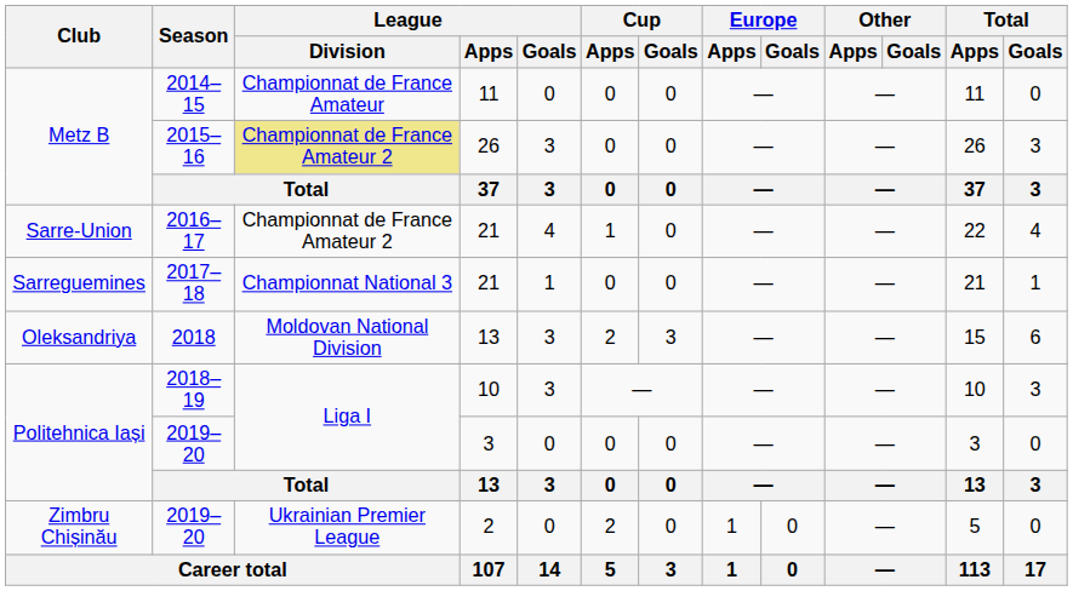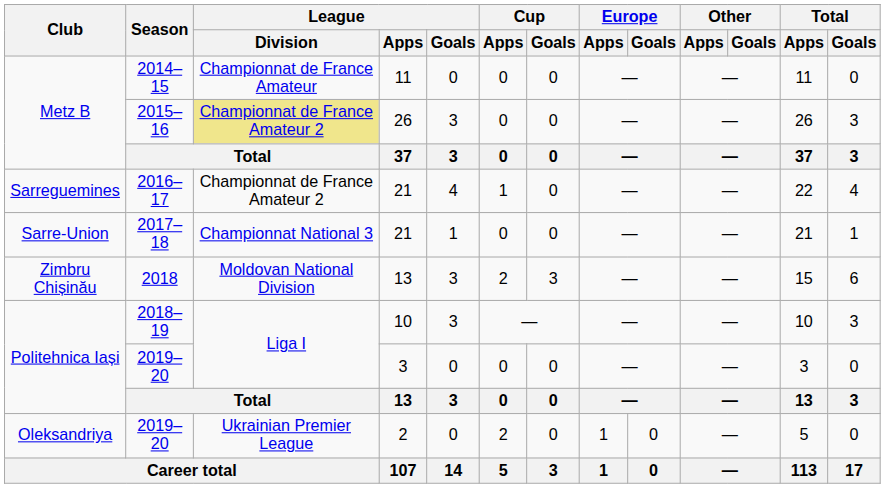 <table class="wikitable" style="text-align:center">
 <tr>
 <th rowspan="2">Club</th>
 <th rowspan="2">Season</th>
 <th colspan="3">League</th>
 <th colspan="2">Cup</th>
 <th colspan="2"><a href='#'>Europe</a></th>
 <th colspan="2">Other</th>
 <th colspan="2">Total</th>
 </tr>
 <tr>
 <th>Division</th>
 <th>Apps</th>
 <th>Goals</th>
 <th>Apps</th>
 <th>Goals</th>
 <th>Apps</th>
 <th>Goals</th>
 <th>Apps</th>
 <th>Goals</th>
 <th>Apps</th>
 <th>Goals</th>
 </tr>
 <tr>
 <td rowspan="3" valign="center"><a href='#'>Metz B</a></td>
 <td><a href='#'>2014–15</a></td>
 <td rowspan="1" valign="center"><a href='#'>Championnat de France Amateur</a></td>
 <td>11</td>
 <td>0</td>
 <td>0</td>
 <td>0</td>
 <td colspan="2">—</td>
 <td colspan="2">—</td>
 <td>11</td>
 <td>0</td>
 </tr>
 <tr>
 <td><a href='#'>2015–16</a></td>
 <td rowspan="1" valign="center" style="background: khaki;"><a href='#'>Championnat de France Amateur 2</a></td>
 <td>26</td>
 <td>3</td>
 <td>0</td>
 <td>0</td>
 <td colspan="2">—</td>
 <td colspan="2">—</td>
 <td>26</td>
 <td>3</td>
 </tr>
 <tr>
 <th colspan="2" valign="center">Total</th>
 <th>37</th>
 <th>3</th>
 <th>0</th>
 <th>0</th>
 <th colspan="2">—</th>
 <th colspan="2">—</th>
 <th>37</th>
 <th>3</th>
 </tr>
 <tr>
-<td rowspan="1" valign="center"><a href='#'>Sarre-Union</a></td>
+<td rowspan="1" valign="center"><a href='#'>Sarreguemines</a></td>
 <td><a href='#'>2016–17</a></td>
 <td rowspan="1" valign="center">Championnat de France Amateur 2</td>
 <td>21</td>
 <td>4</td>
 <td>1</td>
 <td>0</td>
 <td colspan="2">—</td>
 <td colspan="2">—</td>
 <td>22</td>
 <td>4</td>
 </tr>
 <tr>
-<td rowspan="1" valign="center"><a href='#'>Sarreguemines</a></td>
+<td rowspan="1" valign="center"><a href='#'>Sarre-Union</a></td>
 <td><a href='#'>2017–18</a></td>
 <td rowspan="1" valign="center"><a href='#'>Championnat National 3</a></td>
 <td>21</td>
 <td>1</td>
 <td>0</td>
 <td>0</td>
 <td colspan="2">—</td>
 <td colspan="2">—</td>
 <td>21</td>
 <td>1</td>
 </tr>
 <tr>
-<td rowspan="1" valign="center"><a href='#'>Oleksandriya</a></td>
+<td rowspan="1" valign="center"><a href='#'>Zimbru Chișinău</a></td>
 <td><a href='#'>2018</a></td>
 <td rowspan="1" valign="center"><a href='#'>Moldovan National Division</a></td>
 <td>13</td>
 <td>3</td>
 <td>2</td>
 <td>3</td>
 <td colspan="2">—</td>
 <td colspan="2">—</td>
 <td>15</td>
 <td>6</td>
 </tr>
 <tr>
 <td rowspan="3" valign="center"><a href='#'>Politehnica Iași</a></td>
 <td><a href='#'>2018–19</a></td>
 <td rowspan="2" valign="center"><a href='#'>Liga I</a></td>
 <td>10</td>
 <td>3</td>
 <td colspan="2">—</td>
 <td colspan="2">—</td>
 <td colspan="2">—</td>
 <td>10</td>
 <td>3</td>
 </tr>
 <tr>
 <td><a href='#'>2019–20</a></td>
 <td>3</td>
 <td>0</td>
 <td>0</td>
 <td>0</td>
 <td colspan="2">—</td>
 <td colspan="2">—</td>
 <td>3</td>
 <td>0</td>
 </tr>
 <tr>
 <th colspan="2" valign="center">Total</th>
 <th>13</th>
 <th>3</th>
 <th>0</th>
 <th>0</th>
 <th colspan="2">—</th>
 <th colspan="2">—</th>
 <th>13</th>
 <th>3</th>
 </tr>
 <tr>
-<td rowspan="1" valign="center"><a href='#'>Zimbru Chișinău</a></td>
+<td rowspan="1" valign="center"><a href='#'>Oleksandriya</a></td>
 <td><a href='#'>2019–20</a></td>
 <td rowspan="1" valign="center"><a href='#'>Ukrainian Premier League</a></td>
 <td>2</td>
 <td>0</td>
 <td>2</td>
 <td>0</td>
 <td>1</td>
 <td>0</td>
 <td colspan="2">—</td>
 <td>5</td>
 <td>0</td>
 </tr>
 <tr>
 <th colspan="3">Career total</th>
 <th>107</th>
 <th>14</th>
 <th>5</th>
 <th>3</th>
 <th>1</th>
 <th>0</th>
 <th colspan="2">—</th>
 <th>113</th>
 <th>17</th>
 </tr>
 </table>
